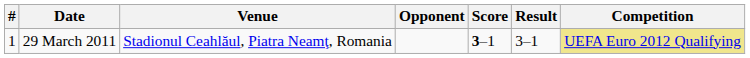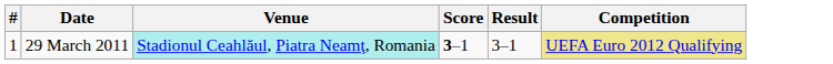 <table class="wikitable sortable" style="font-size:100%">
 <tr>
 <th>#</th>
 <th>Date</th>
 <th>Venue</th>
-<th>Opponent</th>
 <th>Score</th>
 <th>Result</th>
 <th>Competition</th>
 </tr>
 <tr>
 <td>1</td>
 <td>29 March 2011</td>
-<td><a href='#'>Stadionul Ceahlăul</a>, <a href='#'>Piatra Neamţ</a>, Romania</td>
-<td></td>
+<td style="background: paleturquoise;"><a href='#'>Stadionul Ceahlăul</a>, <a href='#'>Piatra Neamţ</a>, Romania</td>
 <td><strong>3</strong>–1</td>
 <td>3–1</td>
 <td style="background: khaki;"><a href='#'>UEFA Euro 2012 Qualifying</a></td>
 </tr>
 </table>
